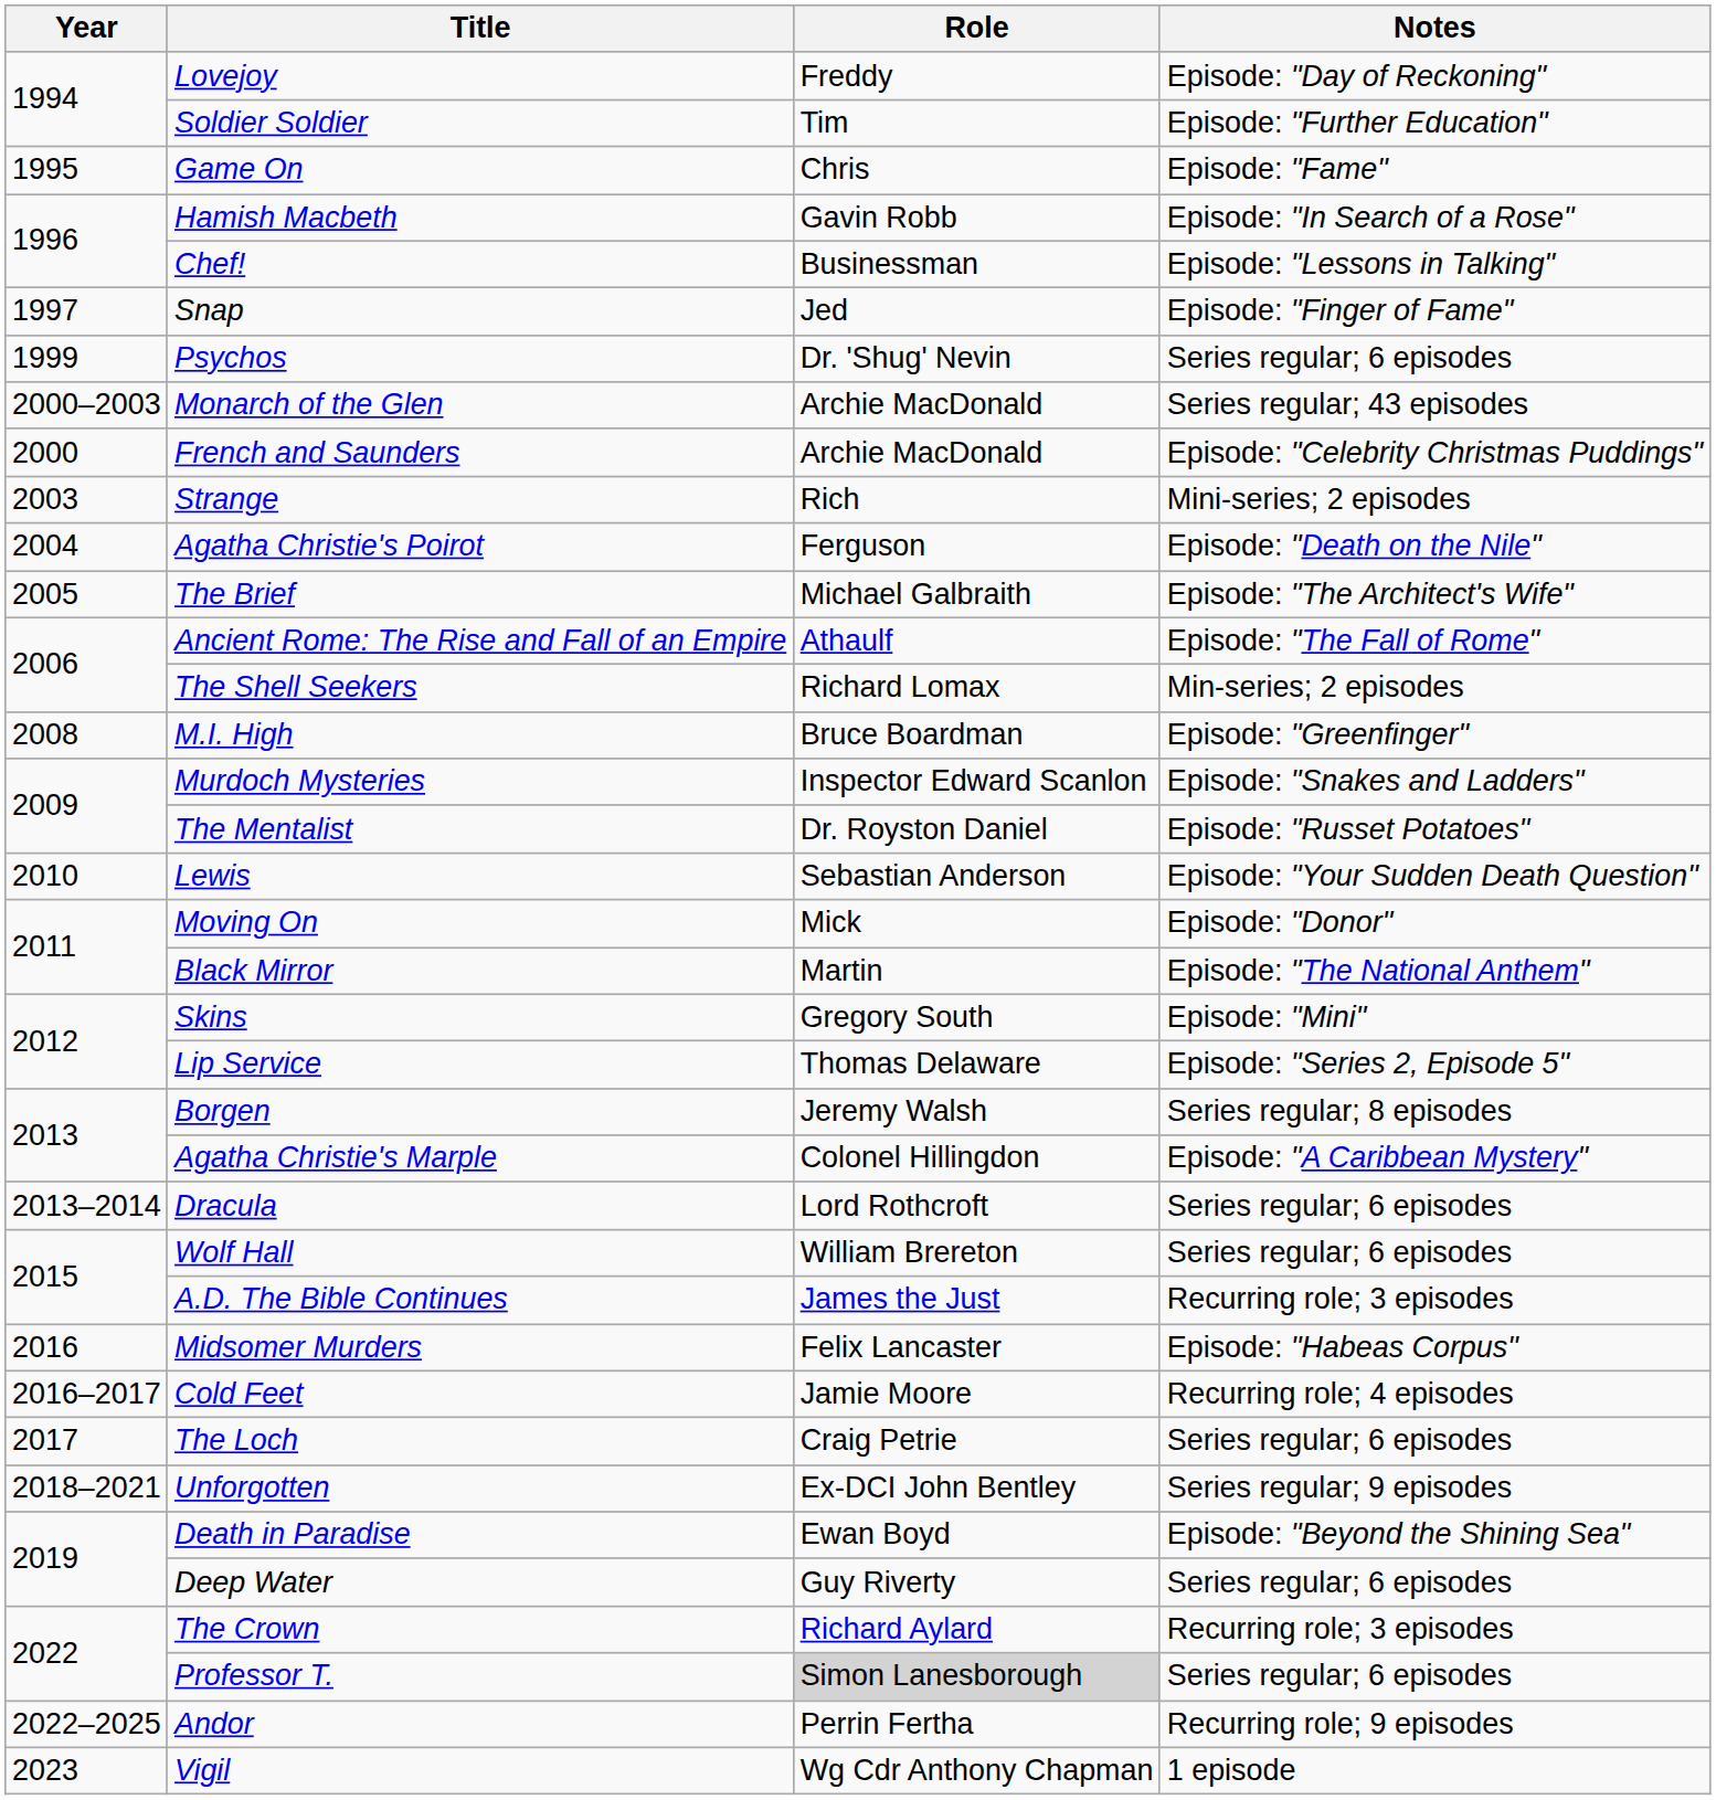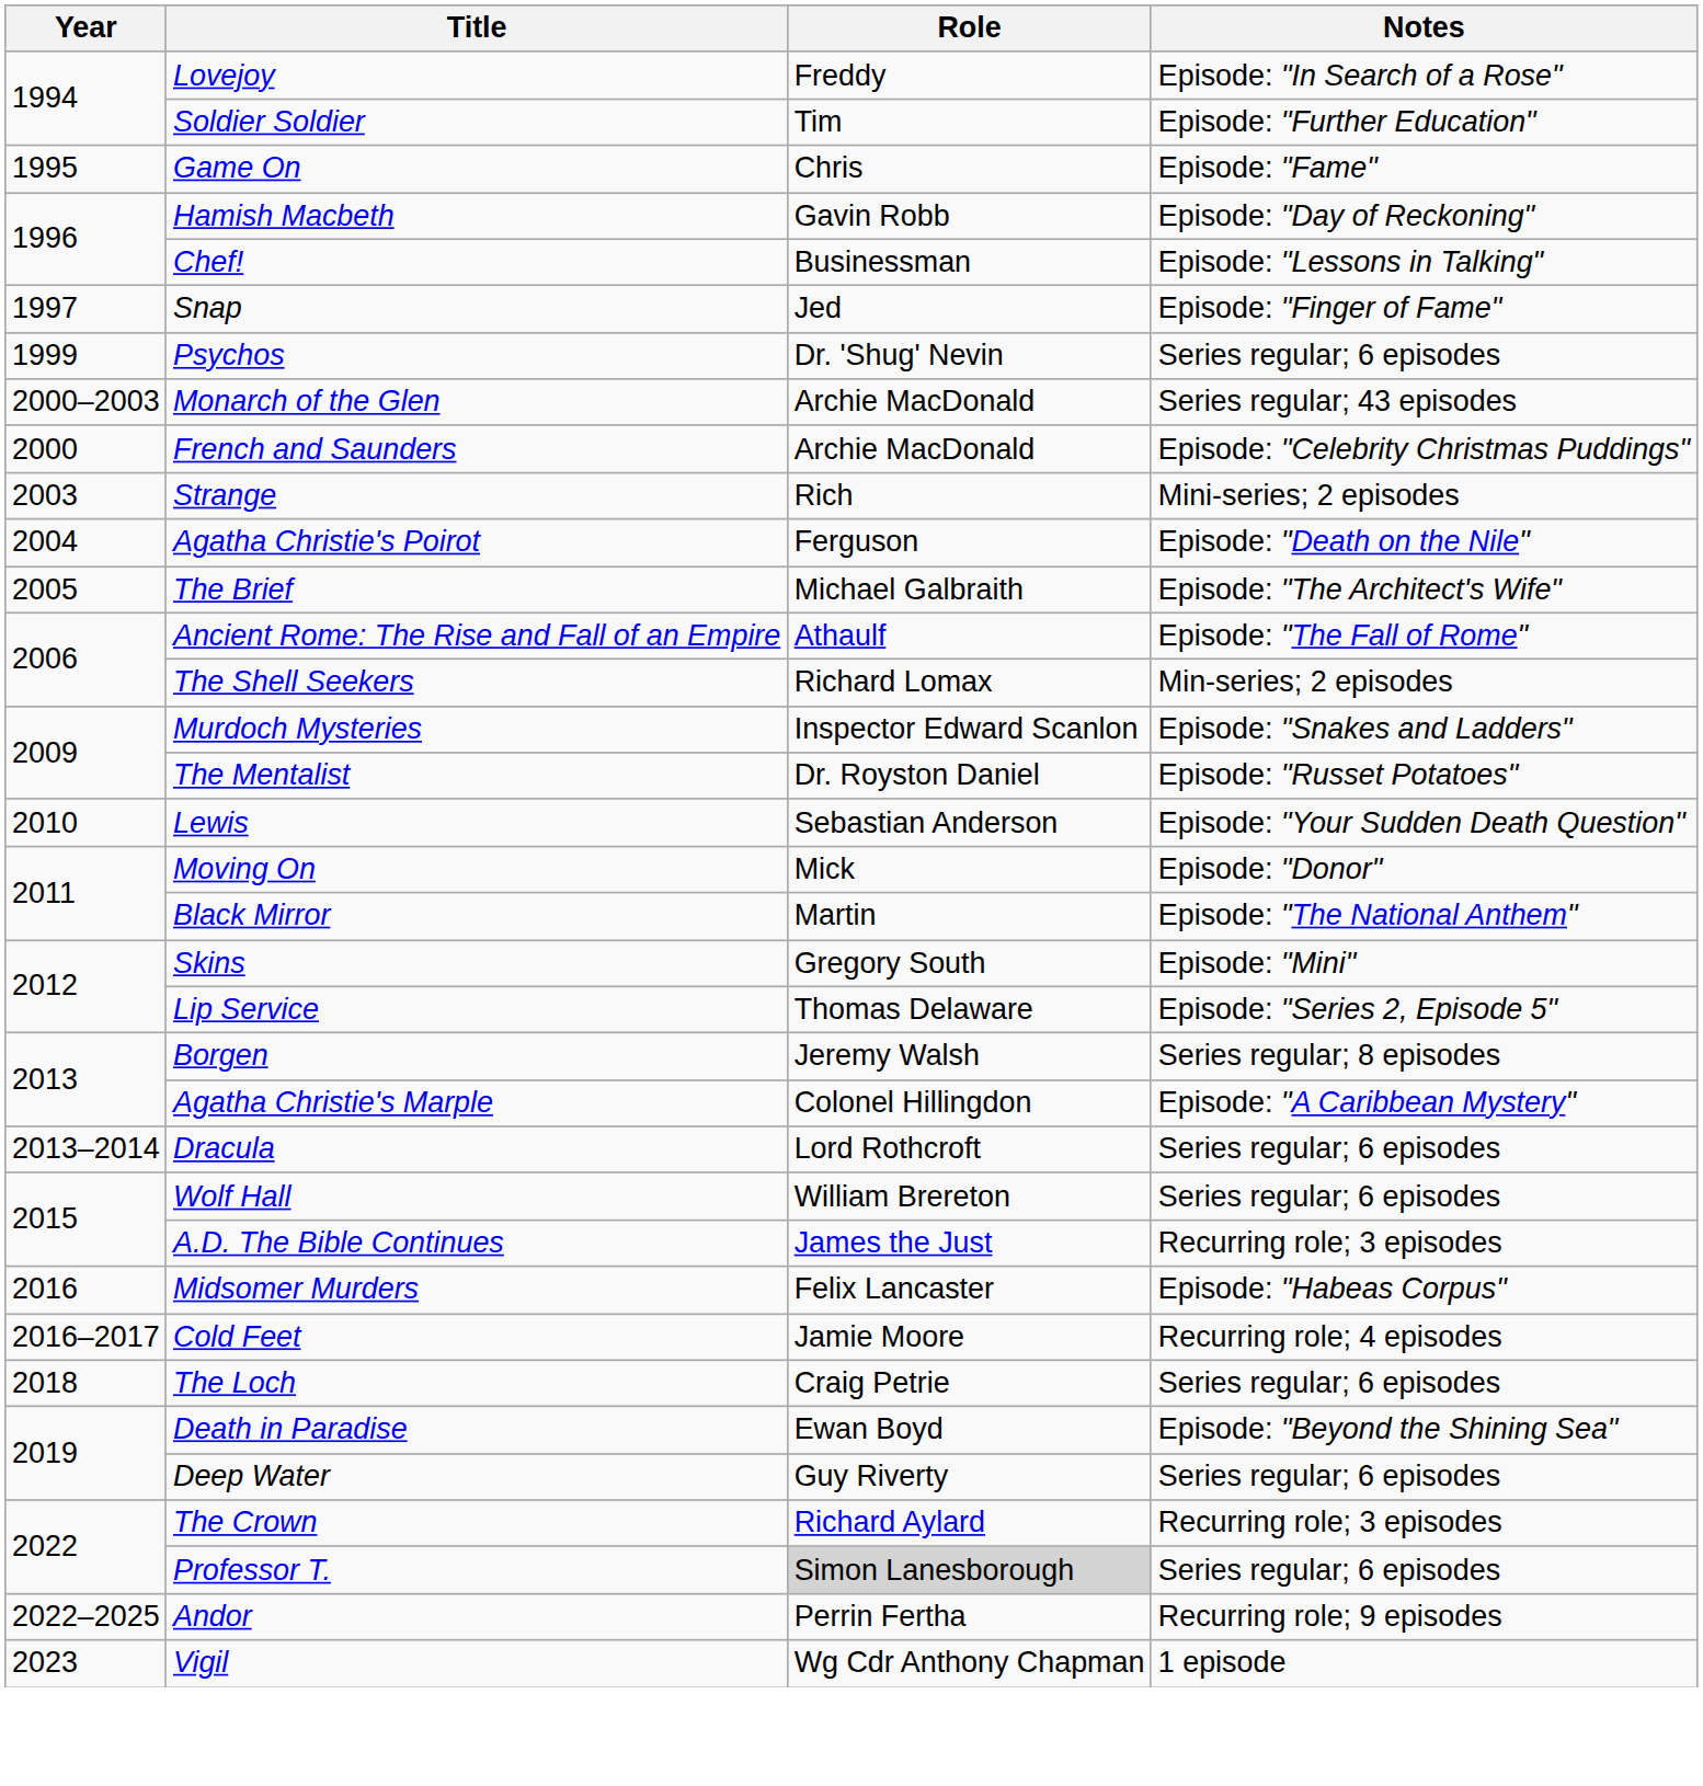 <table class="wikitable sortable">
 <tr>
 <th>Year</th>
 <th>Title</th>
 <th>Role</th>
 <th class="unsortable">Notes</th>
 </tr>
 <tr>
 <td rowspan="2">1994</td>
 <td><em><a href='#'>Lovejoy</a></em></td>
 <td>Freddy</td>
-<td>Episode: <em>"Day of Reckoning"</em></td>
+<td>Episode: <em>"In Search of a Rose"</em></td>
 </tr>
 <tr>
 <td><em><a href='#'>Soldier Soldier</a></em></td>
 <td>Tim</td>
 <td>Episode: <em>"Further Education"</em></td>
 </tr>
 <tr>
 <td>1995</td>
 <td><em><a href='#'>Game On</a></em></td>
 <td>Chris</td>
 <td>Episode: <em>"Fame"</em></td>
 </tr>
 <tr>
 <td rowspan="2">1996</td>
 <td><em><a href='#'>Hamish Macbeth</a></em></td>
 <td>Gavin Robb</td>
-<td>Episode: <em>"In Search of a Rose"</em></td>
+<td>Episode: <em>"Day of Reckoning"</em></td>
 </tr>
 <tr>
 <td><em><a href='#'>Chef!</a></em></td>
 <td>Businessman</td>
 <td>Episode: <em>"Lessons in Talking"</em></td>
 </tr>
 <tr>
 <td>1997</td>
 <td><em>Snap</em></td>
 <td>Jed</td>
 <td>Episode: <em>"Finger of Fame"</em></td>
 </tr>
 <tr>
 <td>1999</td>
 <td><em><a href='#'>Psychos</a></em></td>
 <td>Dr. 'Shug' Nevin</td>
 <td>Series regular; 6 episodes</td>
 </tr>
 <tr>
 <td>2000–2003</td>
 <td><em><a href='#'>Monarch of the Glen</a></em></td>
 <td>Archie MacDonald</td>
 <td>Series regular; 43 episodes</td>
 </tr>
 <tr>
 <td>2000</td>
 <td><em><a href='#'>French and Saunders</a></em></td>
 <td>Archie MacDonald</td>
 <td>Episode: <em>"Celebrity Christmas Puddings"</em></td>
 </tr>
 <tr>
 <td>2003</td>
 <td><em><a href='#'>Strange</a></em></td>
 <td>Rich</td>
 <td>Mini-series; 2 episodes</td>
 </tr>
 <tr>
 <td>2004</td>
 <td><em><a href='#'>Agatha Christie's Poirot</a></em></td>
 <td>Ferguson</td>
 <td>Episode: <em>"<a href='#'>Death on the Nile</a>"</em></td>
 </tr>
 <tr>
 <td>2005</td>
 <td><em><a href='#'>The Brief</a></em></td>
 <td>Michael Galbraith</td>
 <td>Episode: <em>"The Architect's Wife"</em></td>
 </tr>
 <tr>
 <td rowspan="2">2006</td>
 <td><em><a href='#'>Ancient Rome: The Rise and Fall of an Empire</a></em></td>
 <td><a href='#'>Athaulf</a></td>
 <td>Episode: <em>"<a href='#'>The Fall of Rome</a>"</em></td>
 </tr>
 <tr>
 <td><em><a href='#'>The Shell Seekers</a></em></td>
 <td>Richard Lomax</td>
 <td>Min-series; 2 episodes</td>
-</tr>
-<tr>
-<td>2008</td>
-<td><em><a href='#'>M.I. High</a></em></td>
-<td>Bruce Boardman</td>
-<td>Episode: <em>"Greenfinger"</em></td>
 </tr>
 <tr>
 <td rowspan="2">2009</td>
 <td><em><a href='#'>Murdoch Mysteries</a></em></td>
 <td>Inspector Edward Scanlon</td>
 <td>Episode: <em>"Snakes and Ladders"</em></td>
 </tr>
 <tr>
 <td><em><a href='#'>The Mentalist</a></em></td>
 <td>Dr. Royston Daniel</td>
 <td>Episode: <em>"Russet Potatoes"</em></td>
 </tr>
 <tr>
 <td>2010</td>
 <td><em><a href='#'>Lewis</a></em></td>
 <td>Sebastian Anderson</td>
 <td>Episode: <em>"Your Sudden Death Question"</em></td>
 </tr>
 <tr>
 <td rowspan="2">2011</td>
 <td><em><a href='#'>Moving On</a></em></td>
 <td>Mick</td>
 <td>Episode: <em>"Donor"</em></td>
 </tr>
 <tr>
 <td><em><a href='#'>Black Mirror</a></em></td>
 <td>Martin</td>
 <td>Episode: <em>"<a href='#'>The National Anthem</a>"</em></td>
 </tr>
 <tr>
 <td rowspan="2">2012</td>
 <td><em><a href='#'>Skins</a></em></td>
 <td>Gregory South</td>
 <td>Episode: <em>"Mini"</em></td>
 </tr>
 <tr>
 <td><em><a href='#'>Lip Service</a></em></td>
 <td>Thomas Delaware</td>
 <td>Episode: <em>"Series 2, Episode 5"</em></td>
 </tr>
 <tr>
 <td rowspan="2">2013</td>
 <td><em><a href='#'>Borgen</a></em></td>
 <td>Jeremy Walsh</td>
 <td>Series regular; 8 episodes</td>
 </tr>
 <tr>
 <td><em><a href='#'>Agatha Christie's Marple</a></em></td>
 <td>Colonel Hillingdon</td>
 <td>Episode: <em>"<a href='#'>A Caribbean Mystery</a>"</em></td>
 </tr>
 <tr>
 <td>2013–2014</td>
 <td><em><a href='#'>Dracula</a></em></td>
 <td>Lord Rothcroft</td>
 <td>Series regular; 6 episodes</td>
 </tr>
 <tr>
 <td rowspan="2">2015</td>
 <td><em><a href='#'>Wolf Hall</a></em></td>
 <td>William Brereton</td>
 <td>Series regular; 6 episodes</td>
 </tr>
 <tr>
 <td><em><a href='#'>A.D. The Bible Continues</a></em></td>
 <td><a href='#'>James the Just</a></td>
 <td>Recurring role; 3 episodes</td>
 </tr>
 <tr>
 <td>2016</td>
 <td><em><a href='#'>Midsomer Murders</a></em></td>
 <td>Felix Lancaster</td>
 <td>Episode: <em>"Habeas Corpus"</em></td>
 </tr>
 <tr>
 <td>2016–2017</td>
 <td><em><a href='#'>Cold Feet</a></em></td>
 <td>Jamie Moore</td>
 <td>Recurring role; 4 episodes</td>
 </tr>
 <tr>
-<td>2017</td>
+<td>2018</td>
 <td><em><a href='#'>The Loch</a></em></td>
 <td>Craig Petrie</td>
 <td>Series regular; 6 episodes</td>
-</tr>
-<tr>
-<td>2018–2021</td>
-<td><em><a href='#'>Unforgotten</a></em></td>
-<td>Ex-DCI John Bentley</td>
-<td>Series regular; 9 episodes</td>
 </tr>
 <tr>
 <td rowspan="2">2019</td>
 <td><em><a href='#'>Death in Paradise</a></em></td>
 <td>Ewan Boyd</td>
 <td>Episode: <em>"Beyond the Shining Sea"</em></td>
 </tr>
 <tr>
 <td><em>Deep Water</em></td>
 <td>Guy Riverty</td>
 <td>Series regular; 6 episodes</td>
 </tr>
 <tr>
 <td rowspan="2">2022</td>
 <td><em><a href='#'>The Crown</a></em></td>
 <td><a href='#'>Richard Aylard</a></td>
 <td>Recurring role; 3 episodes</td>
 </tr>
 <tr>
 <td><em><a href='#'>Professor T.</a></em></td>
 <td style="background: lightgrey;">Simon Lanesborough</td>
 <td>Series regular; 6 episodes</td>
 </tr>
 <tr>
 <td>2022–2025</td>
 <td><a href='#'><em>Andor</em></a></td>
 <td>Perrin Fertha</td>
 <td>Recurring role; 9 episodes</td>
 </tr>
 <tr>
 <td>2023</td>
 <td><em><a href='#'>Vigil</a></em></td>
 <td>Wg Cdr Anthony Chapman</td>
 <td>1 episode</td>
 </tr>
 </table>
